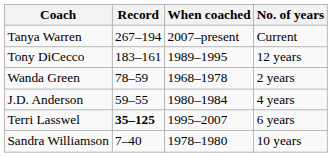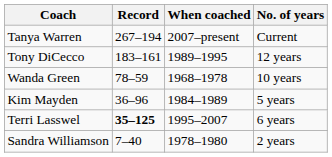 <table class="wikitable">
 <tr>
 <th>Coach</th>
 <th>Record</th>
 <th>When coached</th>
 <th>No. of years</th>
 </tr>
 <tr>
 <td>Tanya Warren</td>
 <td>267–194</td>
 <td>2007–present</td>
 <td>Current</td>
 </tr>
 <tr>
 <td>Tony DiCecco</td>
 <td>183–161</td>
 <td>1989–1995</td>
 <td>12 years</td>
 </tr>
 <tr>
 <td>Wanda Green</td>
 <td>78–59</td>
 <td>1968–1978</td>
-<td>2 years</td>
+<td>10 years</td>
 </tr>
 <tr>
-<td>J.D. Anderson</td>
-<td>59–55</td>
-<td>1980–1984</td>
-<td>4 years</td>
+<td>Kim Mayden</td>
+<td>36–96</td>
+<td>1984–1989</td>
+<td>5 years</td>
 </tr>
 <tr>
 <td>Terri Lasswel</td>
 <td><strong>35–125</strong></td>
 <td>1995–2007</td>
 <td>6 years</td>
 </tr>
 <tr>
 <td>Sandra Williamson</td>
 <td>7–40</td>
 <td>1978–1980</td>
-<td>10 years</td>
+<td>2 years</td>
 </tr>
 </table>
